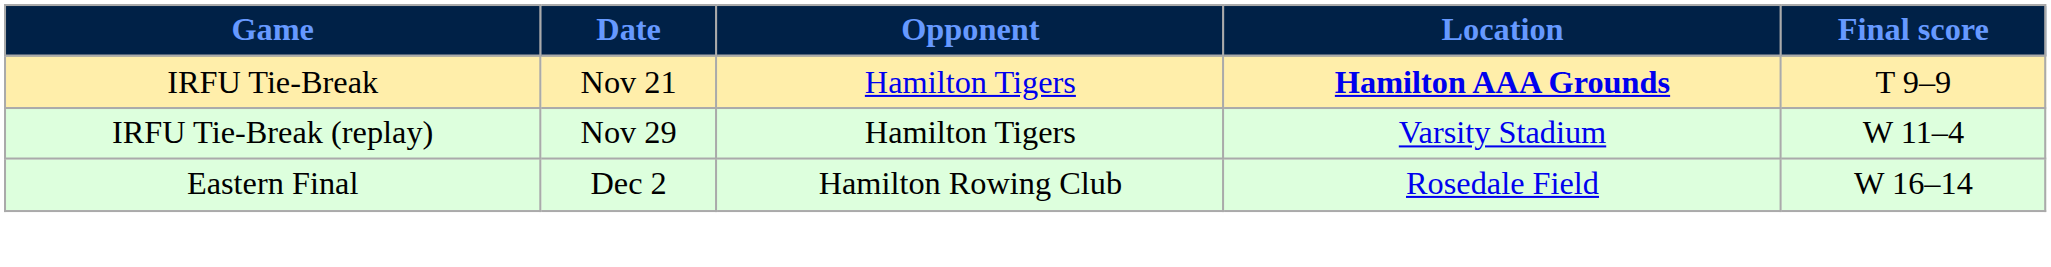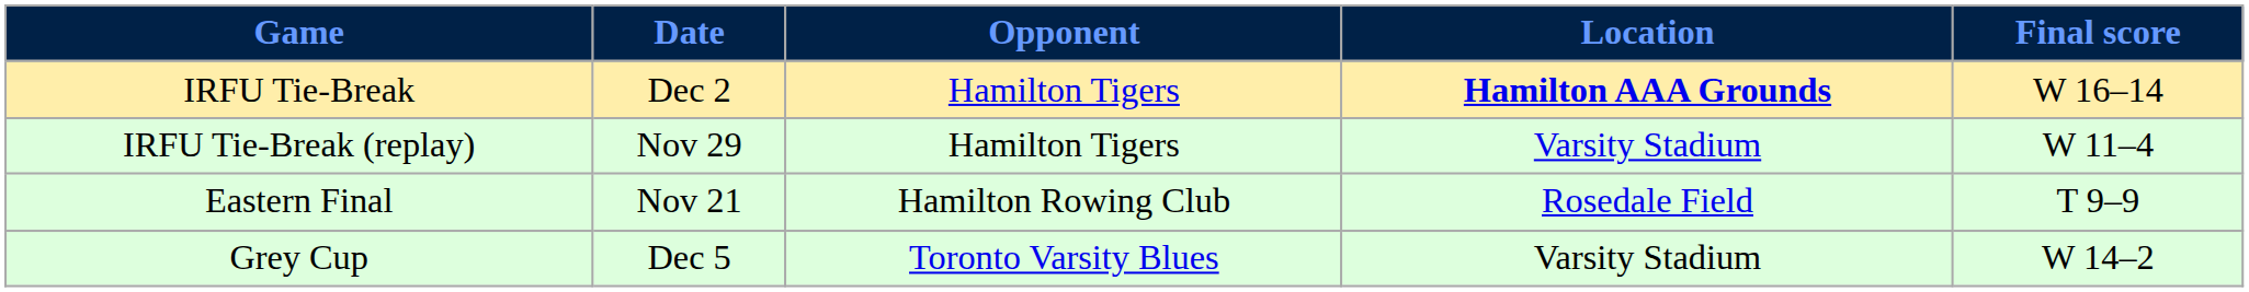 <table class="wikitable" width="80%">
 <tr align="center"  style="background:#002147;color:#6699FF;">
 <td><strong>Game</strong></td>
 <td><strong>Date</strong></td>
 <td><strong>Opponent</strong></td>
 <td><strong>Location</strong></td>
 <td><strong>Final score</strong></td>
 </tr>
 <tr align="center" bgcolor="#ffeeaa">
 <td>IRFU Tie-Break</td>
-<td>Nov 21</td>
+<td>Dec 2</td>
 <td><a href='#'>Hamilton Tigers</a></td>
 <td><strong><a href='#'>Hamilton AAA Grounds</a></strong></td>
-<td>T 9–9</td>
+<td>W 16–14</td>
 </tr>
 <tr align="center" bgcolor="#ddffdd">
 <td>IRFU Tie-Break (replay)</td>
 <td>Nov 29</td>
 <td>Hamilton Tigers</td>
 <td><a href='#'>Varsity Stadium</a></td>
 <td>W 11–4</td>
 </tr>
 <tr align="center" bgcolor="#ddffdd">
 <td>Eastern Final</td>
-<td>Dec 2</td>
+<td>Nov 21</td>
 <td>Hamilton Rowing Club</td>
 <td><a href='#'>Rosedale Field</a></td>
-<td>W 16–14</td>
+<td>T 9–9</td>
+</tr>
+<tr align="center" bgcolor="#ddffdd">
+<td>Grey Cup</td>
+<td>Dec 5</td>
+<td><a href='#'>Toronto Varsity Blues</a></td>
+<td>Varsity Stadium</td>
+<td>W 14–2</td>
 </tr>
 </table>
